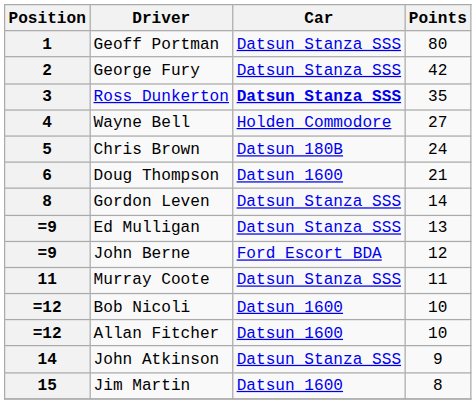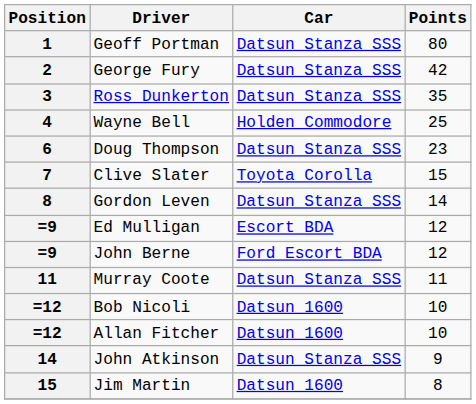 <table class="wikitable" border="1">
 <tr>
 <th>Position</th>
 <th>Driver</th>
 <th>Car</th>
 <th>Points</th>
 </tr>
 <tr>
 <th>1</th>
 <td>Geoff Portman</td>
 <td><a href='#'>Datsun Stanza SSS</a></td>
 <td align="center">80</td>
 </tr>
 <tr>
 <th>2</th>
 <td>George Fury</td>
 <td><a href='#'>Datsun Stanza SSS</a></td>
 <td align="center">42</td>
 </tr>
 <tr>
 <th>3</th>
 <td><a href='#'>Ross Dunkerton</a></td>
-<td><strong><a href='#'>Datsun Stanza SSS</a></strong></td>
+<td><a href='#'>Datsun Stanza SSS</a></td>
 <td align="center">35</td>
 </tr>
 <tr>
 <th>4</th>
 <td>Wayne Bell</td>
 <td><a href='#'>Holden Commodore</a></td>
-<td align="center">27</td>
-</tr>
-<tr>
-<th>5</th>
-<td>Chris Brown</td>
-<td><a href='#'>Datsun 180B</a></td>
-<td align="center">24</td>
+<td align="center">25</td>
 </tr>
 <tr>
 <th>6</th>
 <td>Doug Thompson</td>
-<td><a href='#'>Datsun 1600</a></td>
-<td align="center">21</td>
+<td><a href='#'>Datsun Stanza SSS</a></td>
+<td align="center">23</td>
+</tr>
+<tr>
+<th>7</th>
+<td>Clive Slater</td>
+<td><a href='#'>Toyota Corolla</a></td>
+<td align="center">15</td>
 </tr>
 <tr>
 <th>8</th>
 <td>Gordon Leven</td>
 <td><a href='#'>Datsun Stanza SSS</a></td>
 <td align="center">14</td>
 </tr>
 <tr>
 <th>=9</th>
 <td>Ed Mulligan</td>
-<td><a href='#'>Datsun Stanza SSS</a></td>
-<td align="center">13</td>
+<td><a href='#'>Escort BDA</a></td>
+<td align="center">12</td>
 </tr>
 <tr>
 <th>=9</th>
 <td>John Berne</td>
 <td><a href='#'>Ford Escort BDA</a></td>
 <td align="center">12</td>
 </tr>
 <tr>
 <th>11</th>
 <td>Murray Coote</td>
 <td><a href='#'>Datsun Stanza SSS</a></td>
 <td align="center">11</td>
 </tr>
 <tr>
 <th>=12</th>
 <td>Bob Nicoli</td>
 <td><a href='#'>Datsun 1600</a></td>
 <td align="center">10</td>
 </tr>
 <tr>
 <th>=12</th>
 <td>Allan Fitcher</td>
 <td><a href='#'>Datsun 1600</a></td>
 <td align="center">10</td>
 </tr>
 <tr>
 <th>14</th>
 <td>John Atkinson</td>
 <td><a href='#'>Datsun Stanza SSS</a></td>
 <td align="center">9</td>
 </tr>
 <tr>
 <th>15</th>
 <td>Jim Martin</td>
 <td><a href='#'>Datsun 1600</a></td>
 <td align="center">8</td>
 </tr>
 <tr>
 </tr>
 </table>
